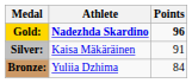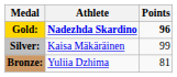 <table class="wikitable">
 <tr>
 <th>Medal</th>
 <th>Athlete</th>
 <th>Points</th>
 </tr>
 <tr>
 <td style="text-align:center;background-color:gold;"><strong>Gold:</strong></td>
 <td> <strong><a href='#'>Nadezhda Skardino</a></strong></td>
 <td align="right"><strong>96</strong></td>
 </tr>
 <tr>
 <td style="text-align:center;background-color:silver;"><strong>Silver:</strong></td>
 <td> <a href='#'>Kaisa Mäkäräinen</a></td>
-<td align="right">91</td>
+<td align="right">99</td>
 </tr>
 <tr>
 <td style="text-align:center;background-color:#CC9966;"><strong>Bronze:</strong></td>
 <td> <a href='#'>Yuliia Dzhima</a></td>
-<td align="right">84</td>
+<td align="right">81</td>
 </tr>
 </table>
